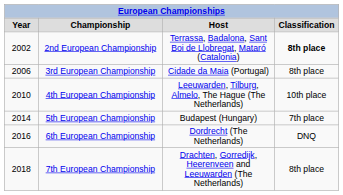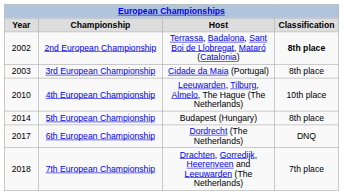 <table class="wikitable" style=font-size:90%>
 <tr align=center style="background:#B0C4DE;">
 <td colspan=4><strong><a href='#'>European Championships</a></strong></td>
 </tr>
 <tr align=center bgcolor="#dddddd">
 <td width=50><strong>Year</strong></td>
 <td width=200><strong>Championship</strong></td>
 <td width=180><strong>Host</strong></td>
 <td width=100><strong>Classification</strong></td>
 </tr>
 <tr align=center>
 <td>2002</td>
 <td><a href='#'>2nd European Championship</a></td>
 <td><a href='#'>Terrassa</a>, <a href='#'>Badalona</a>, <a href='#'>Sant Boi de Llobregat</a>, <a href='#'>Mataró</a> (<a href='#'>Catalonia</a>)</td>
 <td align="center"><strong>8th place</strong></td>
 </tr>
 <tr align=center>
-<td>2006</td>
+<td>2003</td>
 <td><a href='#'>3rd European Championship</a></td>
 <td><a href='#'>Cidade da Maia</a> (Portugal)</td>
 <td align="center">8th place</td>
 </tr>
 <tr align=center>
 <td>2010</td>
 <td><a href='#'>4th European Championship</a></td>
 <td><a href='#'>Leeuwarden</a>, <a href='#'>Tilburg</a>, <a href='#'>Almelo</a>, The Hague (The Netherlands)</td>
 <td align="center">10th place</td>
 </tr>
 <tr align=center>
 <td>2014</td>
 <td><a href='#'>5th European Championship</a></td>
 <td>Budapest (Hungary)</td>
-<td align="center">7th place</td>
+<td align="center">8th place</td>
 </tr>
 <tr align=center>
-<td>2016</td>
+<td>2017</td>
 <td><a href='#'>6th European Championship</a></td>
 <td><a href='#'>Dordrecht</a> (The Netherlands)</td>
 <td align="center">DNQ</td>
 </tr>
 <tr align=center>
 <td>2018</td>
 <td><a href='#'>7th European Championship</a></td>
 <td><a href='#'>Drachten</a>, <a href='#'>Gorredijk</a>, <a href='#'>Heerenveen</a> and <a href='#'>Leeuwarden</a> (The Netherlands)</td>
-<td align="center">8th place</td>
+<td align="center">7th place</td>
 </tr>
 </table>
